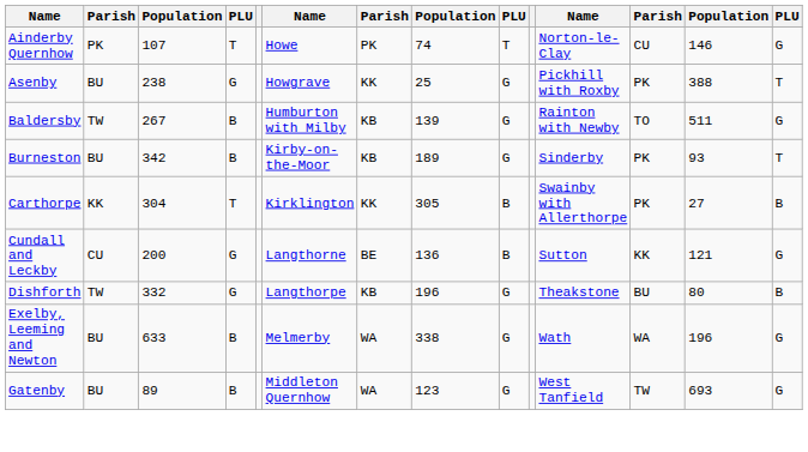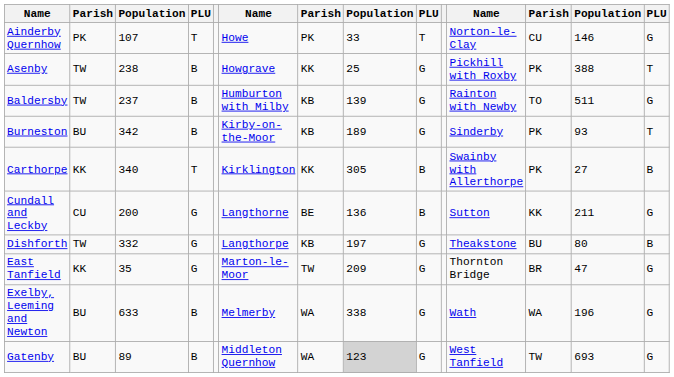 <table class="wikitable">
 <tr>
 <th>Name</th>
 <th>Parish</th>
 <th>Population</th>
 <th>PLU</th>
 <th></th>
 <th>Name</th>
 <th>Parish</th>
 <th>Population</th>
 <th>PLU</th>
 <th></th>
 <th>Name</th>
 <th>Parish</th>
 <th>Population</th>
 <th>PLU</th>
 </tr>
 <tr>
 <td><a href='#'>Ainderby Quernhow</a></td>
 <td>PK</td>
 <td>107</td>
 <td>T</td>
 <td></td>
 <td><a href='#'>Howe</a></td>
 <td>PK</td>
-<td>74</td>
+<td>33</td>
 <td>T</td>
 <td></td>
 <td><a href='#'>Norton-le-Clay</a></td>
 <td>CU</td>
 <td>146</td>
 <td>G</td>
 </tr>
 <tr>
 <td><a href='#'>Asenby</a></td>
-<td>BU</td>
+<td>TW</td>
 <td>238</td>
-<td>G</td>
+<td>B</td>
 <td></td>
 <td><a href='#'>Howgrave</a></td>
 <td>KK</td>
 <td>25</td>
 <td>G</td>
 <td></td>
 <td><a href='#'>Pickhill with Roxby</a></td>
 <td>PK</td>
 <td>388</td>
 <td>T</td>
 </tr>
 <tr>
 <td><a href='#'>Baldersby</a></td>
 <td>TW</td>
-<td>267</td>
+<td>237</td>
 <td>B</td>
 <td></td>
 <td><a href='#'>Humburton with Milby</a></td>
 <td>KB</td>
 <td>139</td>
 <td>G</td>
 <td></td>
 <td><a href='#'>Rainton with Newby</a></td>
 <td>TO</td>
 <td>511</td>
 <td>G</td>
 </tr>
 <tr>
 <td><a href='#'>Burneston</a></td>
 <td>BU</td>
 <td>342</td>
 <td>B</td>
 <td></td>
 <td><a href='#'>Kirby-on-the-Moor</a></td>
 <td>KB</td>
 <td>189</td>
 <td>G</td>
 <td></td>
 <td><a href='#'>Sinderby</a></td>
 <td>PK</td>
 <td>93</td>
 <td>T</td>
 </tr>
 <tr>
 <td><a href='#'>Carthorpe</a></td>
 <td>KK</td>
-<td>304</td>
+<td>340</td>
 <td>T</td>
 <td></td>
 <td><a href='#'>Kirklington</a></td>
 <td>KK</td>
 <td>305</td>
 <td>B</td>
 <td></td>
 <td><a href='#'>Swainby with Allerthorpe</a></td>
 <td>PK</td>
 <td>27</td>
 <td>B</td>
 </tr>
 <tr>
 <td><a href='#'>Cundall and Leckby</a></td>
 <td>CU</td>
 <td>200</td>
 <td>G</td>
 <td></td>
 <td><a href='#'>Langthorne</a></td>
 <td>BE</td>
 <td>136</td>
 <td>B</td>
 <td></td>
 <td><a href='#'>Sutton</a></td>
 <td>KK</td>
-<td>121</td>
+<td>211</td>
 <td>G</td>
 </tr>
 <tr>
 <td><a href='#'>Dishforth</a></td>
 <td>TW</td>
 <td>332</td>
 <td>G</td>
 <td></td>
 <td><a href='#'>Langthorpe</a></td>
 <td>KB</td>
-<td>196</td>
+<td>197</td>
 <td>G</td>
 <td></td>
 <td><a href='#'>Theakstone</a></td>
 <td>BU</td>
 <td>80</td>
 <td>B</td>
+</tr>
+<tr>
+<td><a href='#'>East Tanfield</a></td>
+<td>KK</td>
+<td>35</td>
+<td>G</td>
+<td></td>
+<td><a href='#'>Marton-le-Moor</a></td>
+<td>TW</td>
+<td>209</td>
+<td>G</td>
+<td></td>
+<td>Thornton Bridge</td>
+<td>BR</td>
+<td>47</td>
+<td>G</td>
 </tr>
 <tr>
 <td><a href='#'>Exelby, Leeming and Newton</a></td>
 <td>BU</td>
 <td>633</td>
 <td>B</td>
 <td></td>
 <td><a href='#'>Melmerby</a></td>
 <td>WA</td>
 <td>338</td>
 <td>G</td>
 <td></td>
 <td><a href='#'>Wath</a></td>
 <td>WA</td>
 <td>196</td>
 <td>G</td>
 </tr>
 <tr>
 <td><a href='#'>Gatenby</a></td>
 <td>BU</td>
 <td>89</td>
 <td>B</td>
 <td></td>
 <td><a href='#'>Middleton Quernhow</a></td>
 <td>WA</td>
-<td>123</td>
+<td style="background: lightgrey;">123</td>
 <td>G</td>
 <td></td>
 <td><a href='#'>West Tanfield</a></td>
 <td>TW</td>
 <td>693</td>
 <td>G</td>
 </tr>
 </table>
